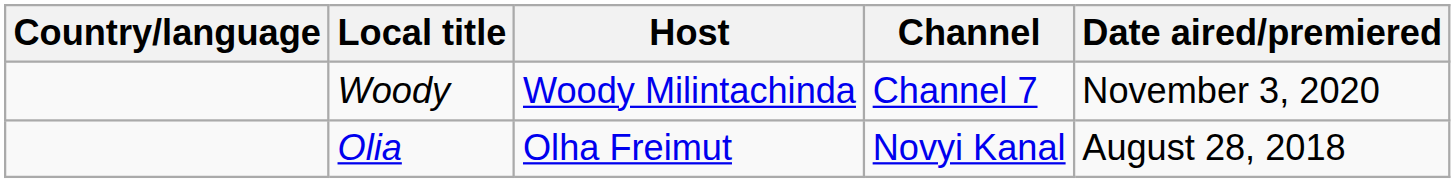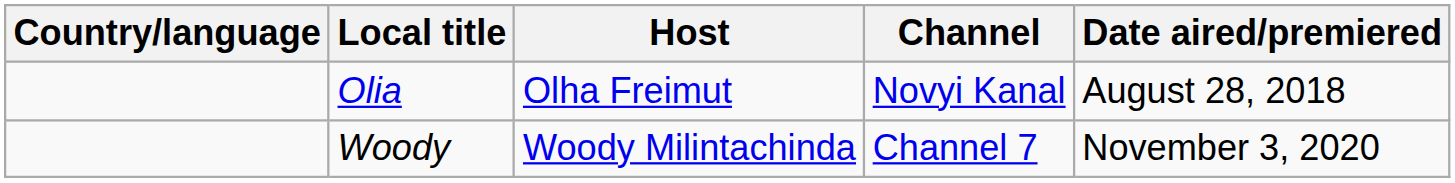 <table class="wikitable">
 <tr>
 <th>Country/language</th>
 <th>Local title</th>
 <th>Host</th>
 <th>Channel</th>
 <th>Date aired/premiered</th>
 </tr>
 <tr>
 <td></td>
+<td><em><a href='#'>Olia</a></em></td>
+<td><a href='#'>Olha Freimut</a></td>
+<td><a href='#'>Novyi Kanal</a></td>
+<td>August 28, 2018</td>
+</tr>
+<tr>
+<td></td>
 <td><em>Woody</em></td>
 <td><a href='#'>Woody Milintachinda</a></td>
 <td><a href='#'>Channel 7</a></td>
 <td>November 3, 2020</td>
 </tr>
-<tr>
-<td></td>
-<td><em><a href='#'>Olia</a></em></td>
-<td><a href='#'>Olha Freimut</a></td>
-<td><a href='#'>Novyi Kanal</a></td>
-<td>August 28, 2018</td>
-</tr>
 </table>
